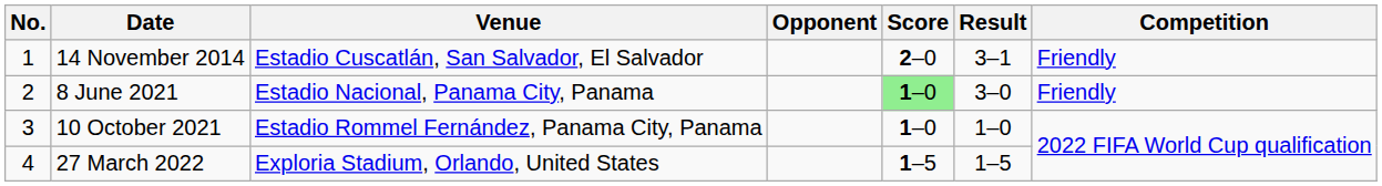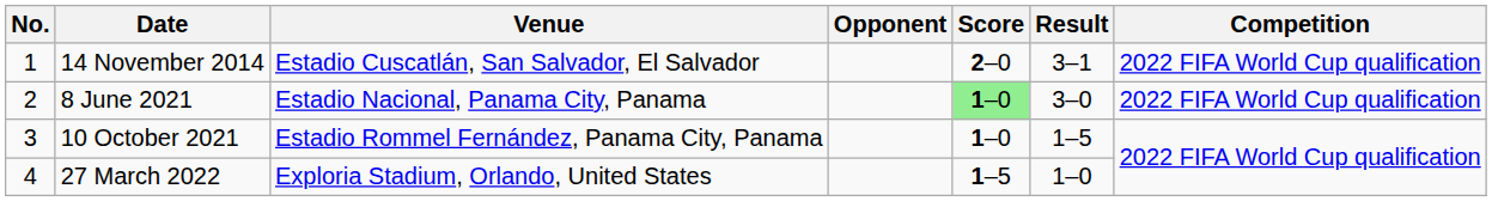 <table class="wikitable">
 <tr>
 <th>No.</th>
 <th>Date</th>
 <th>Venue</th>
 <th>Opponent</th>
 <th>Score</th>
 <th>Result</th>
 <th>Competition</th>
 </tr>
 <tr>
 <td align=center>1</td>
 <td>14 November 2014</td>
 <td><a href='#'>Estadio Cuscatlán</a>, <a href='#'>San Salvador</a>, El Salvador</td>
 <td></td>
 <td align=center><strong>2</strong>–0</td>
 <td align=center>3–1</td>
-<td><a href='#'>Friendly</a></td>
+<td><a href='#'>2022 FIFA World Cup qualification</a></td>
 </tr>
 <tr>
 <td align=center>2</td>
 <td>8 June 2021</td>
 <td><a href='#'>Estadio Nacional</a>, <a href='#'>Panama City</a>, Panama</td>
 <td></td>
 <td align=center style="background: lightgreen;"><strong>1</strong>–0</td>
 <td align=center>3–0</td>
-<td><a href='#'>Friendly</a></td>
+<td><a href='#'>2022 FIFA World Cup qualification</a></td>
 </tr>
 <tr>
 <td align=center>3</td>
 <td>10 October 2021</td>
 <td><a href='#'>Estadio Rommel Fernández</a>, Panama City, Panama</td>
 <td></td>
 <td align=center><strong>1</strong>–0</td>
-<td align=center>1–0</td>
+<td align=center>1–5</td>
 <td rowspan="2"><a href='#'>2022 FIFA World Cup qualification</a></td>
 </tr>
 <tr>
 <td align=center>4</td>
 <td>27 March 2022</td>
 <td><a href='#'>Exploria Stadium</a>, <a href='#'>Orlando</a>, United States</td>
 <td></td>
 <td align=center><strong>1</strong>–5</td>
-<td align=center>1–5</td>
+<td align=center>1–0</td>
 </tr>
 </table>
